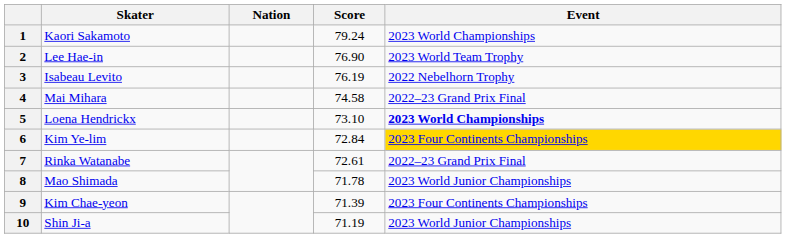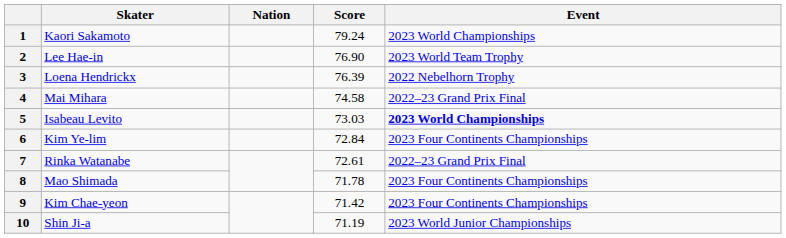 <table class="wikitable sortable" style="text-align:left; width:75%">
 <tr>
 <th scope="col"></th>
 <th scope="col">Skater</th>
 <th scope="col">Nation</th>
 <th scope="col">Score</th>
 <th scope="col">Event</th>
 </tr>
 <tr>
 <th scope="row">1</th>
 <td><a href='#'>Kaori Sakamoto</a></td>
 <td></td>
 <td style="text-align:center;">79.24</td>
 <td><a href='#'>2023 World Championships</a></td>
 </tr>
 <tr>
 <th scope="row">2</th>
 <td><a href='#'>Lee Hae-in</a></td>
 <td></td>
 <td style="text-align:center;">76.90</td>
 <td><a href='#'>2023 World Team Trophy</a></td>
 </tr>
 <tr>
 <th scope="row">3</th>
-<td><a href='#'>Isabeau Levito</a></td>
+<td><a href='#'>Loena Hendrickx</a></td>
 <td></td>
-<td style="text-align:center;">76.19</td>
+<td style="text-align:center;">76.39</td>
 <td><a href='#'>2022 Nebelhorn Trophy</a></td>
 </tr>
 <tr>
 <th scope="row">4</th>
 <td><a href='#'>Mai Mihara</a></td>
 <td></td>
 <td style="text-align:center;">74.58</td>
 <td><a href='#'>2022–23 Grand Prix Final</a></td>
 </tr>
 <tr>
 <th scope="row">5</th>
-<td><a href='#'>Loena Hendrickx</a></td>
+<td><a href='#'>Isabeau Levito</a></td>
 <td></td>
-<td style="text-align:center;">73.10</td>
+<td style="text-align:center;">73.03</td>
 <td><strong><a href='#'>2023 World Championships</a></strong></td>
 </tr>
 <tr>
 <th scope="row">6</th>
 <td><a href='#'>Kim Ye-lim</a></td>
 <td></td>
 <td style="text-align:center;">72.84</td>
-<td style="background: gold;"><a href='#'>2023 Four Continents Championships</a></td>
+<td><a href='#'>2023 Four Continents Championships</a></td>
 </tr>
 <tr>
 <th scope="row">7</th>
 <td><a href='#'>Rinka Watanabe</a></td>
 <td rowspan="2"></td>
 <td style="text-align:center;">72.61</td>
 <td><a href='#'>2022–23 Grand Prix Final</a></td>
 </tr>
 <tr>
 <th scope="row">8</th>
 <td><a href='#'>Mao Shimada</a></td>
 <td style="text-align:center;">71.78</td>
-<td><a href='#'>2023 World Junior Championships</a></td>
+<td><a href='#'>2023 Four Continents Championships</a></td>
 </tr>
 <tr>
 <th scope="row">9</th>
 <td><a href='#'>Kim Chae-yeon</a></td>
 <td rowspan="2"></td>
-<td style="text-align:center;">71.39</td>
+<td style="text-align:center;">71.42</td>
 <td><a href='#'>2023 Four Continents Championships</a></td>
 </tr>
 <tr>
 <th scope="row">10</th>
 <td><a href='#'>Shin Ji-a</a></td>
 <td style="text-align:center;">71.19</td>
 <td><a href='#'>2023 World Junior Championships</a></td>
 </tr>
 </table>
